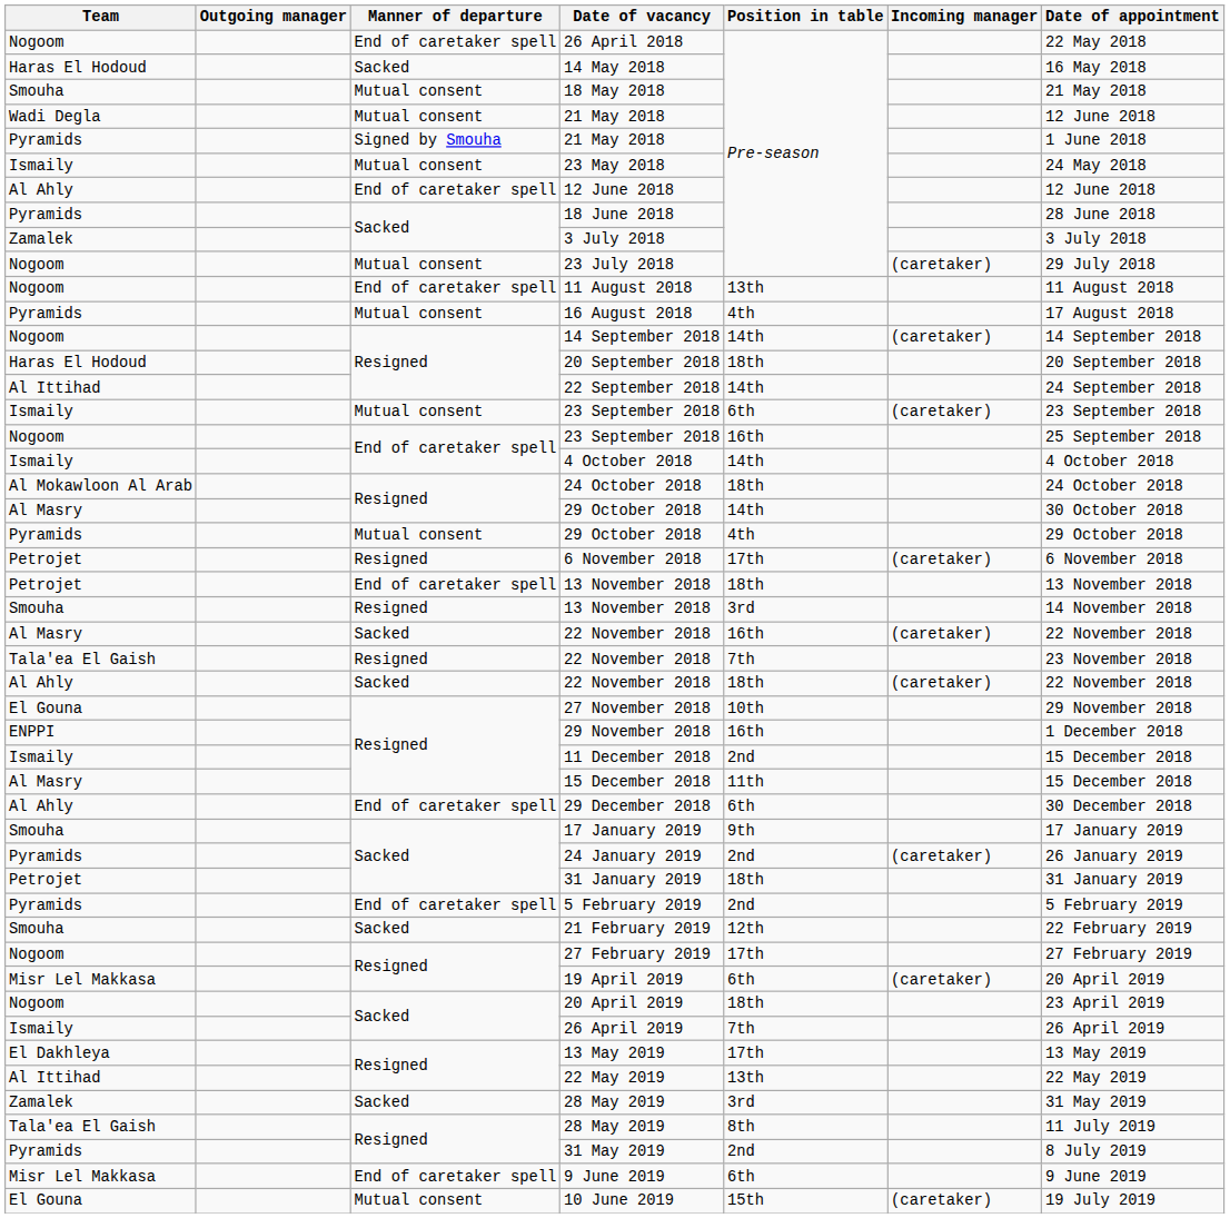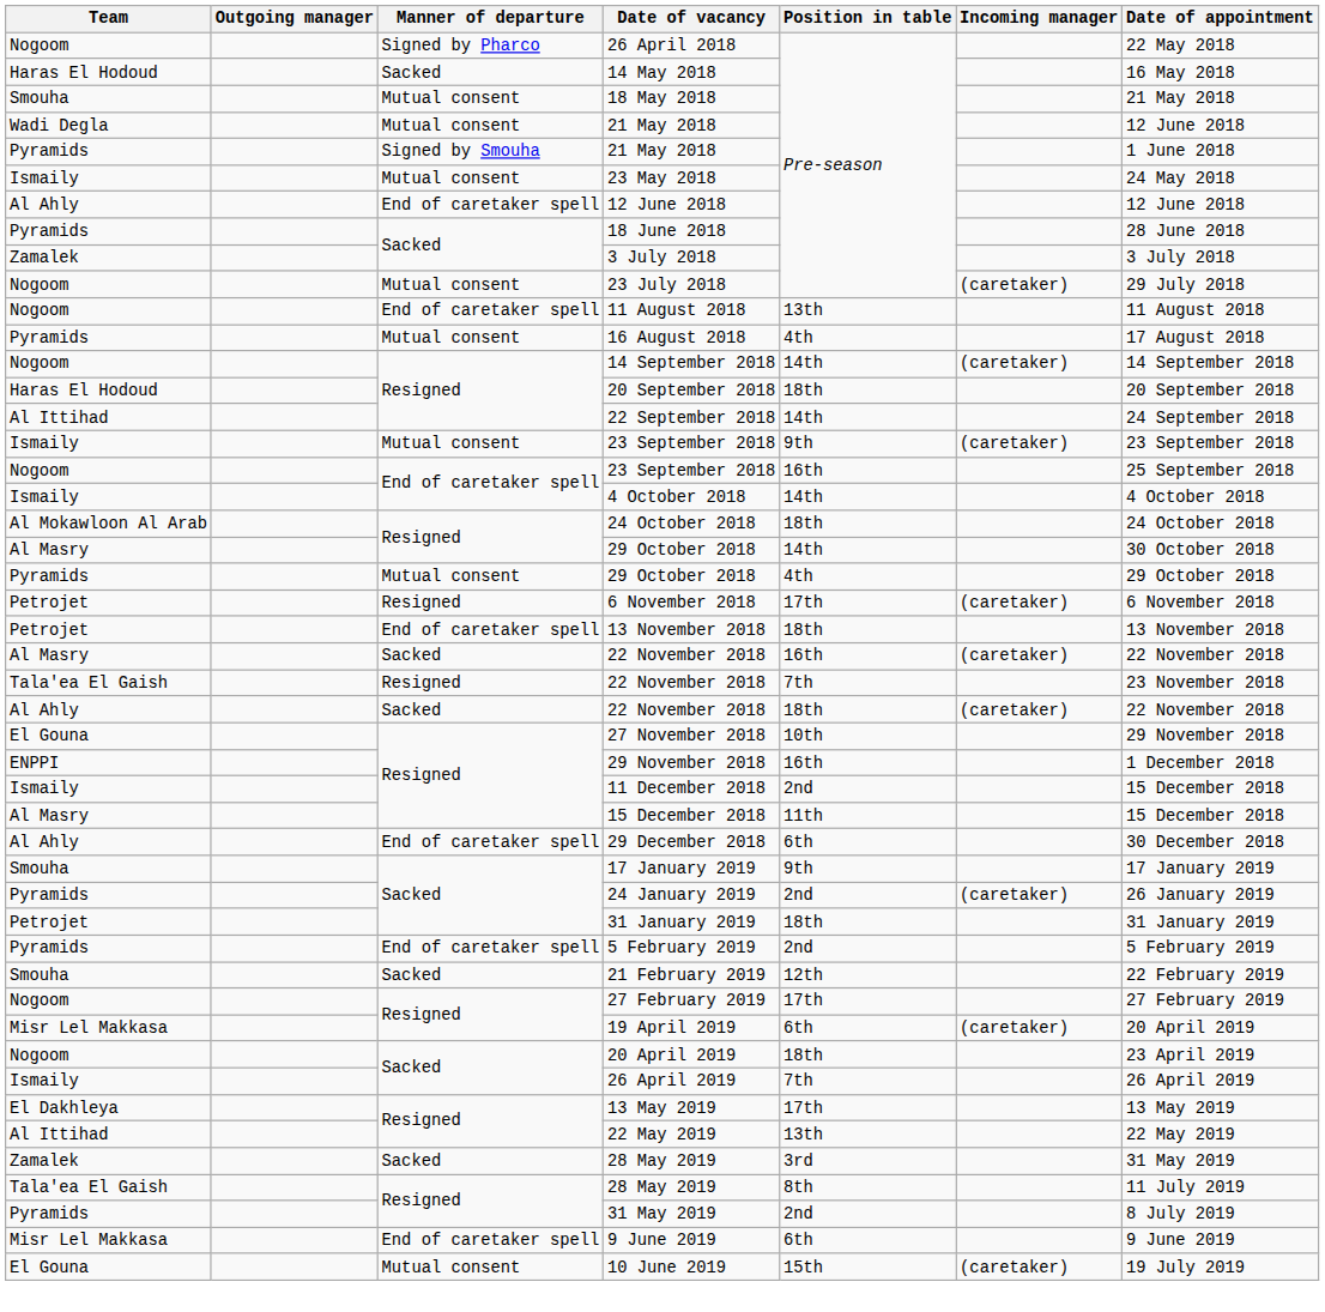 <table class="wikitable sortable" style="font-size:89%">
 <tr>
 <th>Team</th>
 <th>Outgoing manager</th>
 <th>Manner of departure</th>
 <th>Date of vacancy</th>
 <th>Position in table</th>
 <th>Incoming manager</th>
 <th>Date of appointment</th>
 </tr>
 <tr>
 <td>Nogoom</td>
 <td> </td>
-<td>End of caretaker spell</td>
+<td>Signed by <a href='#'>Pharco</a></td>
 <td>26 April 2018</td>
 <td rowspan=10><em>Pre-season</em></td>
 <td> </td>
 <td>22 May 2018</td>
 </tr>
 <tr>
 <td>Haras El Hodoud</td>
 <td> </td>
 <td>Sacked</td>
 <td>14 May 2018</td>
 <td> </td>
 <td>16 May 2018</td>
 </tr>
 <tr>
 <td>Smouha</td>
 <td> </td>
 <td>Mutual consent</td>
 <td>18 May 2018</td>
 <td> </td>
 <td>21 May 2018</td>
 </tr>
 <tr>
 <td>Wadi Degla</td>
 <td> </td>
 <td>Mutual consent</td>
 <td>21 May 2018</td>
 <td> </td>
 <td>12 June 2018</td>
 </tr>
 <tr>
 <td>Pyramids</td>
 <td> </td>
 <td>Signed by <a href='#'>Smouha</a></td>
 <td>21 May 2018</td>
 <td> </td>
 <td>1 June 2018</td>
 </tr>
 <tr>
 <td>Ismaily</td>
 <td> </td>
 <td>Mutual consent</td>
 <td>23 May 2018</td>
 <td> </td>
 <td>24 May 2018</td>
 </tr>
 <tr>
 <td>Al Ahly</td>
 <td> </td>
 <td>End of caretaker spell</td>
 <td>12 June 2018</td>
 <td> </td>
 <td>12 June 2018</td>
 </tr>
 <tr>
 <td>Pyramids</td>
 <td> </td>
 <td rowspan=2>Sacked</td>
 <td>18 June 2018</td>
 <td> </td>
 <td>28 June 2018</td>
 </tr>
 <tr>
 <td>Zamalek</td>
 <td> </td>
 <td>3 July 2018</td>
 <td> </td>
 <td>3 July 2018</td>
 </tr>
 <tr>
 <td>Nogoom</td>
 <td> </td>
 <td>Mutual consent</td>
 <td>23 July 2018</td>
 <td>  (caretaker)</td>
 <td>29 July 2018</td>
 </tr>
 <tr>
 <td>Nogoom</td>
 <td> </td>
 <td>End of caretaker spell</td>
 <td>11 August 2018</td>
 <td>13th</td>
 <td> </td>
 <td>11 August 2018</td>
 </tr>
 <tr>
 <td>Pyramids</td>
 <td> </td>
 <td>Mutual consent</td>
 <td>16 August 2018</td>
 <td>4th</td>
 <td> </td>
 <td>17 August 2018</td>
 </tr>
 <tr>
 <td>Nogoom</td>
 <td> </td>
 <td rowspan=3>Resigned</td>
 <td>14 September 2018</td>
 <td>14th</td>
 <td>  (caretaker)</td>
 <td>14 September 2018</td>
 </tr>
 <tr>
 <td>Haras El Hodoud</td>
 <td> </td>
 <td>20 September 2018</td>
 <td>18th</td>
 <td> </td>
 <td>20 September 2018</td>
 </tr>
 <tr>
 <td>Al Ittihad</td>
 <td> </td>
 <td>22 September 2018</td>
 <td>14th</td>
 <td> </td>
 <td>24 September 2018</td>
 </tr>
 <tr>
 <td>Ismaily</td>
 <td> </td>
 <td>Mutual consent</td>
 <td>23 September 2018</td>
-<td>6th</td>
+<td>9th</td>
 <td>  (caretaker)</td>
 <td>23 September 2018</td>
 </tr>
 <tr>
 <td>Nogoom</td>
 <td> </td>
 <td rowspan=2>End of caretaker spell</td>
 <td>23 September 2018</td>
 <td>16th</td>
 <td> </td>
 <td>25 September 2018</td>
 </tr>
 <tr>
 <td>Ismaily</td>
 <td> </td>
 <td>4 October 2018</td>
 <td>14th</td>
 <td> </td>
 <td>4 October 2018</td>
 </tr>
 <tr>
 <td>Al Mokawloon Al Arab</td>
 <td> </td>
 <td rowspan=2>Resigned</td>
 <td>24 October 2018</td>
 <td>18th</td>
 <td> </td>
 <td>24 October 2018</td>
 </tr>
 <tr>
 <td>Al Masry</td>
 <td> </td>
 <td>29 October 2018</td>
 <td>14th</td>
 <td> </td>
 <td>30 October 2018</td>
 </tr>
 <tr>
 <td>Pyramids</td>
 <td> </td>
 <td>Mutual consent</td>
 <td>29 October 2018</td>
 <td>4th</td>
 <td> </td>
 <td>29 October 2018</td>
 </tr>
 <tr>
 <td>Petrojet</td>
 <td> </td>
 <td>Resigned</td>
 <td>6 November 2018</td>
 <td>17th</td>
 <td>  (caretaker)</td>
 <td>6 November 2018</td>
 </tr>
 <tr>
 <td>Petrojet</td>
 <td> </td>
 <td>End of caretaker spell</td>
 <td>13 November 2018</td>
 <td>18th</td>
 <td> </td>
 <td>13 November 2018</td>
-</tr>
-<tr>
-<td>Smouha</td>
-<td> </td>
-<td>Resigned</td>
-<td>13 November 2018</td>
-<td>3rd</td>
-<td> </td>
-<td>14 November 2018</td>
 </tr>
 <tr>
 <td>Al Masry</td>
 <td> </td>
 <td>Sacked</td>
 <td>22 November 2018</td>
 <td>16th</td>
 <td>  (caretaker)</td>
 <td>22 November 2018</td>
 </tr>
 <tr>
 <td>Tala'ea El Gaish</td>
 <td> </td>
 <td>Resigned</td>
 <td>22 November 2018</td>
 <td>7th</td>
 <td> </td>
 <td>23 November 2018</td>
 </tr>
 <tr>
 <td>Al Ahly</td>
 <td> </td>
 <td>Sacked</td>
 <td>22 November 2018</td>
 <td>18th</td>
 <td>  (caretaker)</td>
 <td>22 November 2018</td>
 </tr>
 <tr>
 <td>El Gouna</td>
 <td> </td>
 <td rowspan=4>Resigned</td>
 <td>27 November 2018</td>
 <td>10th</td>
 <td> </td>
 <td>29 November 2018</td>
 </tr>
 <tr>
 <td>ENPPI</td>
 <td> </td>
 <td>29 November 2018</td>
 <td>16th</td>
 <td> </td>
 <td>1 December 2018</td>
 </tr>
 <tr>
 <td>Ismaily</td>
 <td> </td>
 <td>11 December 2018</td>
 <td>2nd</td>
 <td> </td>
 <td>15 December 2018</td>
 </tr>
 <tr>
 <td>Al Masry</td>
 <td> </td>
 <td>15 December 2018</td>
 <td>11th</td>
 <td> </td>
 <td>15 December 2018</td>
 </tr>
 <tr>
 <td>Al Ahly</td>
 <td> </td>
 <td>End of caretaker spell</td>
 <td>29 December 2018</td>
 <td>6th</td>
 <td> </td>
 <td>30 December 2018</td>
 </tr>
 <tr>
 <td>Smouha</td>
 <td> </td>
 <td rowspan=3>Sacked</td>
 <td>17 January 2019</td>
 <td>9th</td>
 <td> </td>
 <td>17 January 2019</td>
 </tr>
 <tr>
 <td>Pyramids</td>
 <td> </td>
 <td>24 January 2019</td>
 <td>2nd</td>
 <td>  (caretaker)</td>
 <td>26 January 2019</td>
 </tr>
 <tr>
 <td>Petrojet</td>
 <td> </td>
 <td>31 January 2019</td>
 <td>18th</td>
 <td> </td>
 <td>31 January 2019</td>
 </tr>
 <tr>
 <td>Pyramids</td>
 <td> </td>
 <td>End of caretaker spell</td>
 <td>5 February 2019</td>
 <td>2nd</td>
 <td> </td>
 <td>5 February 2019</td>
 </tr>
 <tr>
 <td>Smouha</td>
 <td> </td>
 <td>Sacked</td>
 <td>21 February 2019</td>
 <td>12th</td>
 <td> </td>
 <td>22 February 2019</td>
 </tr>
 <tr>
 <td>Nogoom</td>
 <td> </td>
 <td rowspan=2>Resigned</td>
 <td>27 February 2019</td>
 <td>17th</td>
 <td> </td>
 <td>27 February 2019</td>
 </tr>
 <tr>
 <td>Misr Lel Makkasa</td>
 <td> </td>
 <td>19 April 2019</td>
 <td>6th</td>
 <td>  (caretaker)</td>
 <td>20 April 2019</td>
 </tr>
 <tr>
 <td>Nogoom</td>
 <td> </td>
 <td rowspan=2>Sacked</td>
 <td>20 April 2019</td>
 <td>18th</td>
 <td> </td>
 <td>23 April 2019</td>
 </tr>
 <tr>
 <td>Ismaily</td>
 <td> </td>
 <td>26 April 2019</td>
 <td>7th</td>
 <td> </td>
 <td>26 April 2019</td>
 </tr>
 <tr>
 <td>El Dakhleya</td>
 <td> </td>
 <td rowspan=2>Resigned</td>
 <td>13 May 2019</td>
 <td>17th</td>
 <td> </td>
 <td>13 May 2019</td>
 </tr>
 <tr>
 <td>Al Ittihad</td>
 <td> </td>
 <td>22 May 2019</td>
 <td>13th</td>
 <td> </td>
 <td>22 May 2019</td>
 </tr>
 <tr>
 <td>Zamalek</td>
 <td> </td>
 <td>Sacked</td>
 <td>28 May 2019</td>
 <td>3rd</td>
 <td> </td>
 <td>31 May 2019</td>
 </tr>
 <tr>
 <td>Tala'ea El Gaish</td>
 <td> </td>
 <td rowspan=2>Resigned</td>
 <td>28 May 2019</td>
 <td>8th</td>
 <td> </td>
 <td>11 July 2019</td>
 </tr>
 <tr>
 <td>Pyramids</td>
 <td> </td>
 <td>31 May 2019</td>
 <td>2nd</td>
 <td> </td>
 <td>8 July 2019</td>
 </tr>
 <tr>
 <td>Misr Lel Makkasa</td>
 <td> </td>
 <td>End of caretaker spell</td>
 <td>9 June 2019</td>
 <td>6th</td>
 <td> </td>
 <td>9 June 2019</td>
 </tr>
 <tr>
 <td>El Gouna</td>
 <td> </td>
 <td>Mutual consent</td>
 <td>10 June 2019</td>
 <td>15th</td>
 <td>  (caretaker)</td>
 <td>19 July 2019</td>
 </tr>
 </table>
